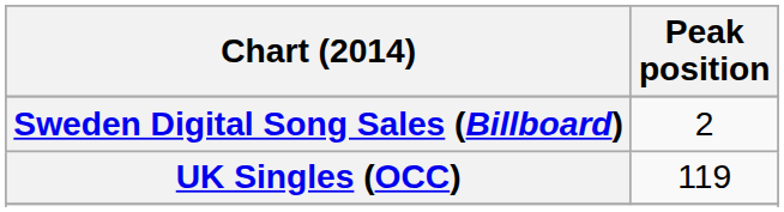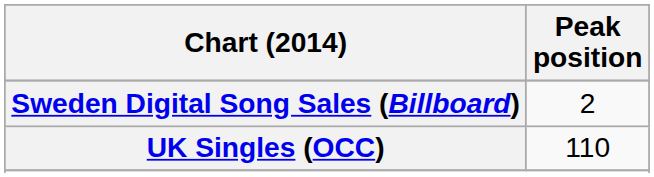 <table class="wikitable sortable plainrowheaders" style="text-align:center">
 <tr>
 <th scope="col">Chart (2014)</th>
 <th scope="col">Peak<br>position</th>
 </tr>
 <tr>
 </tr>
 <tr>
 </tr>
 <tr>
 </tr>
 <tr>
 </tr>
 <tr>
 </tr>
 <tr>
 </tr>
 <tr>
 </tr>
 <tr>
 </tr>
 <tr>
 </tr>
 <tr>
 </tr>
 <tr>
 </tr>
 <tr>
 </tr>
 <tr>
 </tr>
 <tr>
 <th scope="row"><a href='#'>Sweden Digital Song Sales</a> (<em><a href='#'>Billboard</a></em>)</th>
 <td>2</td>
 </tr>
 <tr>
 <th scope="row"><a href='#'>UK Singles</a> (<a href='#'>OCC</a>)</th>
-<td>119</td>
+<td>110</td>
 </tr>
 <tr>
 </tr>
 <tr>
 </tr>
 </table>
